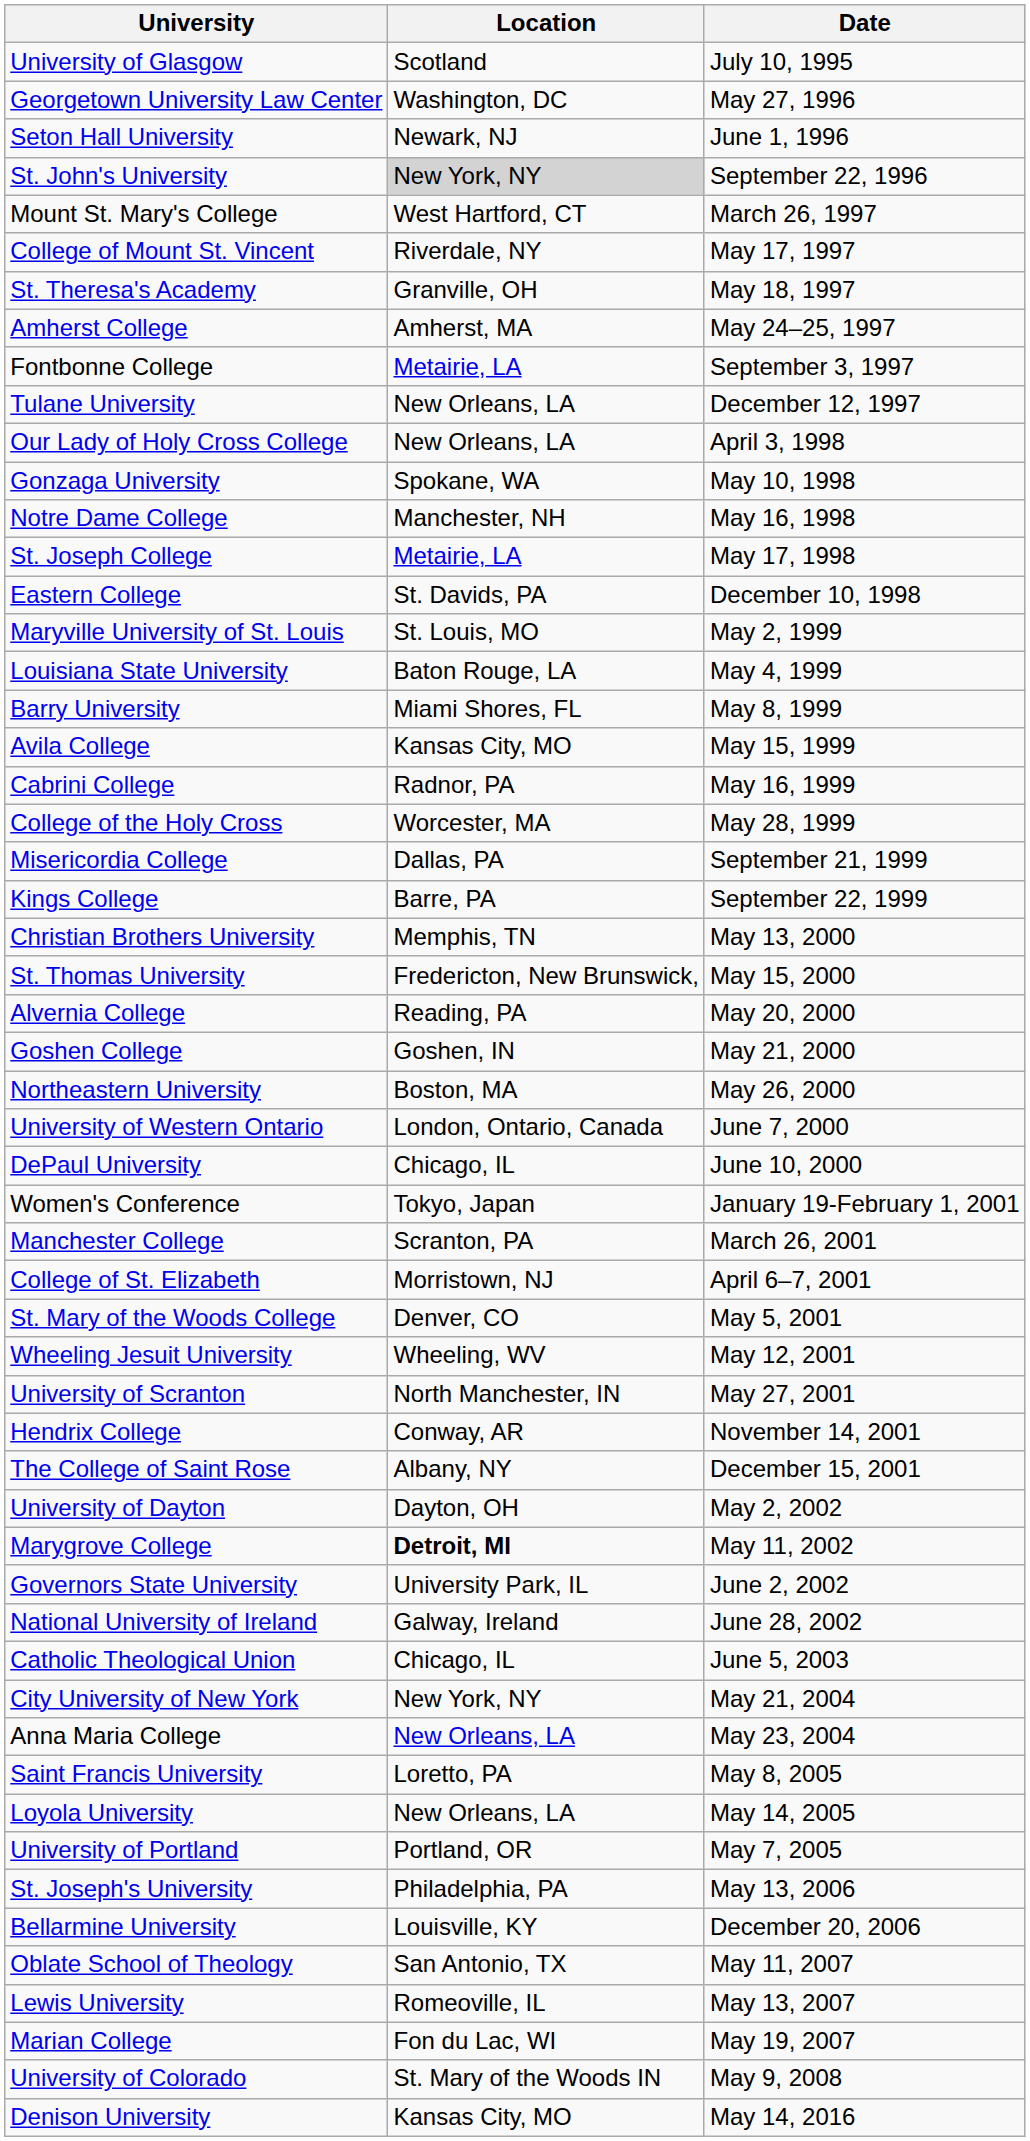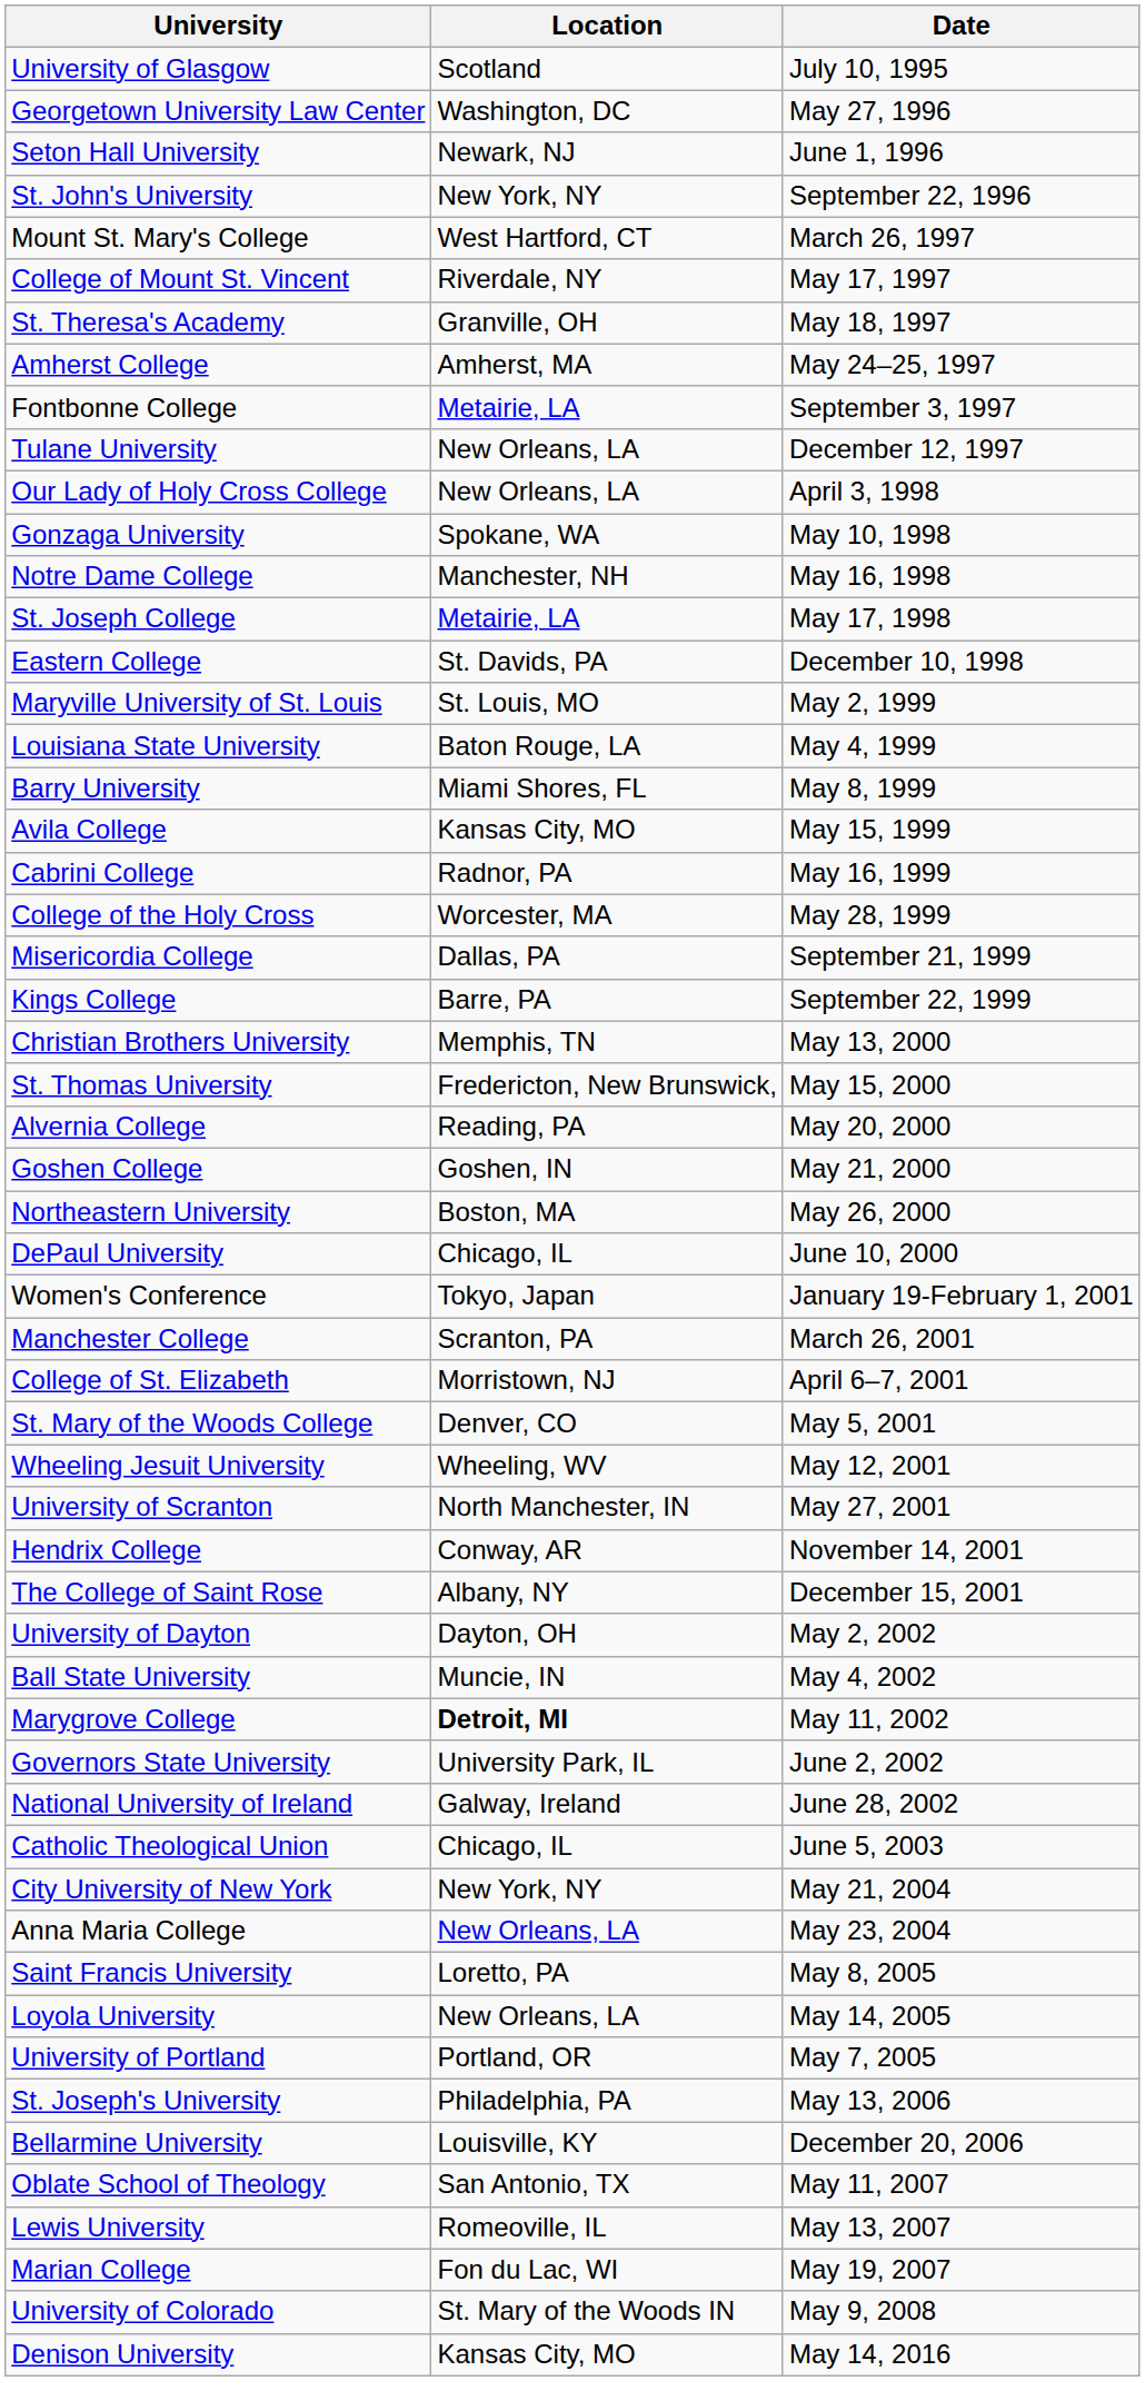 <table class="wikitable" margin-left:1em">
 <tr>
 <th>University</th>
 <th>Location</th>
 <th>Date</th>
 </tr>
 <tr>
 <td><a href='#'>University of Glasgow</a></td>
 <td>Scotland</td>
 <td>July 10, 1995</td>
 </tr>
 <tr>
 <td><a href='#'>Georgetown University Law Center</a></td>
 <td>Washington, DC</td>
 <td>May 27, 1996</td>
 </tr>
 <tr>
 <td><a href='#'>Seton Hall University</a></td>
 <td>Newark, NJ</td>
 <td>June 1, 1996</td>
 </tr>
 <tr>
 <td><a href='#'>St. John's University</a></td>
-<td style="background: lightgrey;">New York, NY</td>
+<td>New York, NY</td>
 <td>September 22, 1996</td>
 </tr>
 <tr>
 <td>Mount St. Mary's College</td>
 <td>West Hartford, CT</td>
 <td>March 26, 1997</td>
 </tr>
 <tr>
 <td><a href='#'>College of Mount St. Vincent</a></td>
 <td>Riverdale, NY</td>
 <td>May 17, 1997</td>
 </tr>
 <tr>
 <td><a href='#'>St. Theresa's Academy</a></td>
 <td>Granville, OH</td>
 <td>May 18, 1997</td>
 </tr>
 <tr>
 <td><a href='#'>Amherst College</a></td>
 <td>Amherst, MA</td>
 <td>May 24–25, 1997</td>
 </tr>
 <tr>
 <td>Fontbonne College</td>
 <td><a href='#'>Metairie, LA</a></td>
 <td>September 3, 1997</td>
 </tr>
 <tr>
 <td><a href='#'>Tulane University</a></td>
 <td>New Orleans, LA</td>
 <td>December 12, 1997</td>
 </tr>
 <tr>
 <td><a href='#'>Our Lady of Holy Cross College</a></td>
 <td>New Orleans, LA</td>
 <td>April 3, 1998</td>
 </tr>
 <tr>
 <td><a href='#'>Gonzaga University</a></td>
 <td>Spokane, WA</td>
 <td>May 10, 1998</td>
 </tr>
 <tr>
 <td><a href='#'>Notre Dame College</a></td>
 <td>Manchester, NH</td>
 <td>May 16, 1998</td>
 </tr>
 <tr>
 <td><a href='#'>St. Joseph College</a></td>
 <td><a href='#'>Metairie, LA</a></td>
 <td>May 17, 1998</td>
 </tr>
 <tr>
 <td><a href='#'>Eastern College</a></td>
 <td>St. Davids, PA</td>
 <td>December 10, 1998</td>
 </tr>
 <tr>
 <td><a href='#'>Maryville University of St. Louis</a></td>
 <td>St. Louis, MO</td>
 <td>May 2, 1999</td>
 </tr>
 <tr>
 <td><a href='#'>Louisiana State University</a></td>
 <td>Baton Rouge, LA</td>
 <td>May 4, 1999</td>
 </tr>
 <tr>
 <td><a href='#'>Barry University</a></td>
 <td>Miami Shores, FL</td>
 <td>May 8, 1999</td>
 </tr>
 <tr>
 <td><a href='#'>Avila College</a></td>
 <td>Kansas City, MO</td>
 <td>May 15, 1999</td>
 </tr>
 <tr>
 <td><a href='#'>Cabrini College</a></td>
 <td>Radnor, PA</td>
 <td>May 16, 1999</td>
 </tr>
 <tr>
 <td><a href='#'>College of the Holy Cross</a></td>
 <td>Worcester, MA</td>
 <td>May 28, 1999</td>
 </tr>
 <tr>
 <td><a href='#'>Misericordia College</a></td>
 <td>Dallas, PA</td>
 <td>September 21, 1999</td>
 </tr>
 <tr>
 <td><a href='#'>Kings College</a></td>
 <td>Barre, PA</td>
 <td>September 22, 1999</td>
 </tr>
 <tr>
 <td><a href='#'>Christian Brothers University</a></td>
 <td>Memphis, TN</td>
 <td>May 13, 2000</td>
 </tr>
 <tr>
 <td><a href='#'>St. Thomas University</a></td>
 <td>Fredericton, New Brunswick,</td>
 <td>May 15, 2000</td>
 </tr>
 <tr>
 <td><a href='#'>Alvernia College</a></td>
 <td>Reading, PA</td>
 <td>May 20, 2000</td>
 </tr>
 <tr>
 <td><a href='#'>Goshen College</a></td>
 <td>Goshen, IN</td>
 <td>May 21, 2000</td>
 </tr>
 <tr>
 <td><a href='#'>Northeastern University</a></td>
 <td>Boston, MA</td>
 <td>May 26, 2000</td>
 </tr>
 <tr>
-<td><a href='#'>University of Western Ontario</a></td>
-<td>London, Ontario, Canada</td>
-<td>June 7, 2000</td>
-</tr>
-<tr>
 <td><a href='#'>DePaul University</a></td>
 <td>Chicago, IL</td>
 <td>June 10, 2000</td>
 </tr>
 <tr>
 <td>Women's Conference</td>
 <td>Tokyo, Japan</td>
 <td>January 19-February 1, 2001</td>
 </tr>
 <tr>
 <td><a href='#'>Manchester College</a></td>
 <td>Scranton, PA</td>
 <td>March 26, 2001</td>
 </tr>
 <tr>
 <td><a href='#'>College of St. Elizabeth</a></td>
 <td>Morristown, NJ</td>
 <td>April 6–7, 2001</td>
 </tr>
 <tr>
 <td><a href='#'>St. Mary of the Woods College</a></td>
 <td>Denver, CO</td>
 <td>May 5, 2001</td>
 </tr>
 <tr>
 <td><a href='#'>Wheeling Jesuit University</a></td>
 <td>Wheeling, WV</td>
 <td>May 12, 2001</td>
 </tr>
 <tr>
 <td><a href='#'>University of Scranton</a></td>
 <td>North Manchester, IN</td>
 <td>May 27, 2001</td>
 </tr>
 <tr>
 <td><a href='#'>Hendrix College</a></td>
 <td>Conway, AR</td>
 <td>November 14, 2001</td>
 </tr>
 <tr>
 <td><a href='#'>The College of Saint Rose</a></td>
 <td>Albany, NY</td>
 <td>December 15, 2001</td>
 </tr>
 <tr>
 <td><a href='#'>University of Dayton</a></td>
 <td>Dayton, OH</td>
 <td>May 2, 2002</td>
+</tr>
+<tr>
+<td><a href='#'>Ball State University</a></td>
+<td>Muncie, IN</td>
+<td>May 4, 2002</td>
 </tr>
 <tr>
 <td><a href='#'>Marygrove College</a></td>
 <td><strong>Detroit, MI</strong></td>
 <td>May 11, 2002</td>
 </tr>
 <tr>
 <td><a href='#'>Governors State University</a></td>
 <td>University Park, IL</td>
 <td>June 2, 2002</td>
 </tr>
 <tr>
 <td><a href='#'>National University of Ireland</a></td>
 <td>Galway, Ireland</td>
 <td>June 28, 2002</td>
 </tr>
 <tr>
 <td><a href='#'>Catholic Theological Union</a></td>
 <td>Chicago, IL</td>
 <td>June 5, 2003</td>
 </tr>
 <tr>
 <td><a href='#'>City University of New York</a></td>
 <td>New York, NY</td>
 <td>May 21, 2004</td>
 </tr>
 <tr>
 <td>Anna Maria College</td>
 <td><a href='#'>New Orleans, LA</a></td>
 <td>May 23, 2004</td>
 </tr>
 <tr>
 <td><a href='#'>Saint Francis University</a></td>
 <td>Loretto, PA</td>
 <td>May 8, 2005</td>
 </tr>
 <tr>
 <td><a href='#'>Loyola University</a></td>
 <td>New Orleans, LA</td>
 <td>May 14, 2005</td>
 </tr>
 <tr>
 <td><a href='#'>University of Portland</a></td>
 <td>Portland, OR</td>
 <td>May 7, 2005</td>
 </tr>
 <tr>
 <td><a href='#'>St. Joseph's University</a></td>
 <td>Philadelphia, PA</td>
 <td>May 13, 2006</td>
 </tr>
 <tr>
 <td><a href='#'>Bellarmine University</a></td>
 <td>Louisville, KY</td>
 <td>December 20, 2006</td>
 </tr>
 <tr>
 <td><a href='#'>Oblate School of Theology</a></td>
 <td>San Antonio, TX</td>
 <td>May 11, 2007</td>
 </tr>
 <tr>
 <td><a href='#'>Lewis University</a></td>
 <td>Romeoville, IL</td>
 <td>May 13, 2007</td>
 </tr>
 <tr>
 <td><a href='#'>Marian College</a></td>
 <td>Fon du Lac, WI</td>
 <td>May 19, 2007</td>
 </tr>
 <tr>
 <td><a href='#'>University of Colorado</a></td>
 <td>St. Mary of the Woods IN</td>
 <td>May 9, 2008</td>
 </tr>
 <tr>
 <td><a href='#'>Denison University</a></td>
 <td>Kansas City, MO</td>
 <td>May 14, 2016</td>
 </tr>
 </table>
